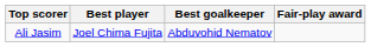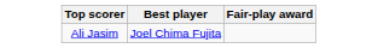 <table class="wikitable" style="text-align: center; margin: 0 auto;">
 <tr>
 <th>Top scorer</th>
 <th>Best player</th>
-<th>Best goalkeeper</th>
 <th>Fair-play award</th>
 </tr>
 <tr>
 <td> <a href='#'>Ali Jasim</a></td>
 <td> <a href='#'>Joel Chima Fujita</a></td>
-<td> <a href='#'>Abduvohid Nematov</a></td>
 <td></td>
 </tr>
 </table>
